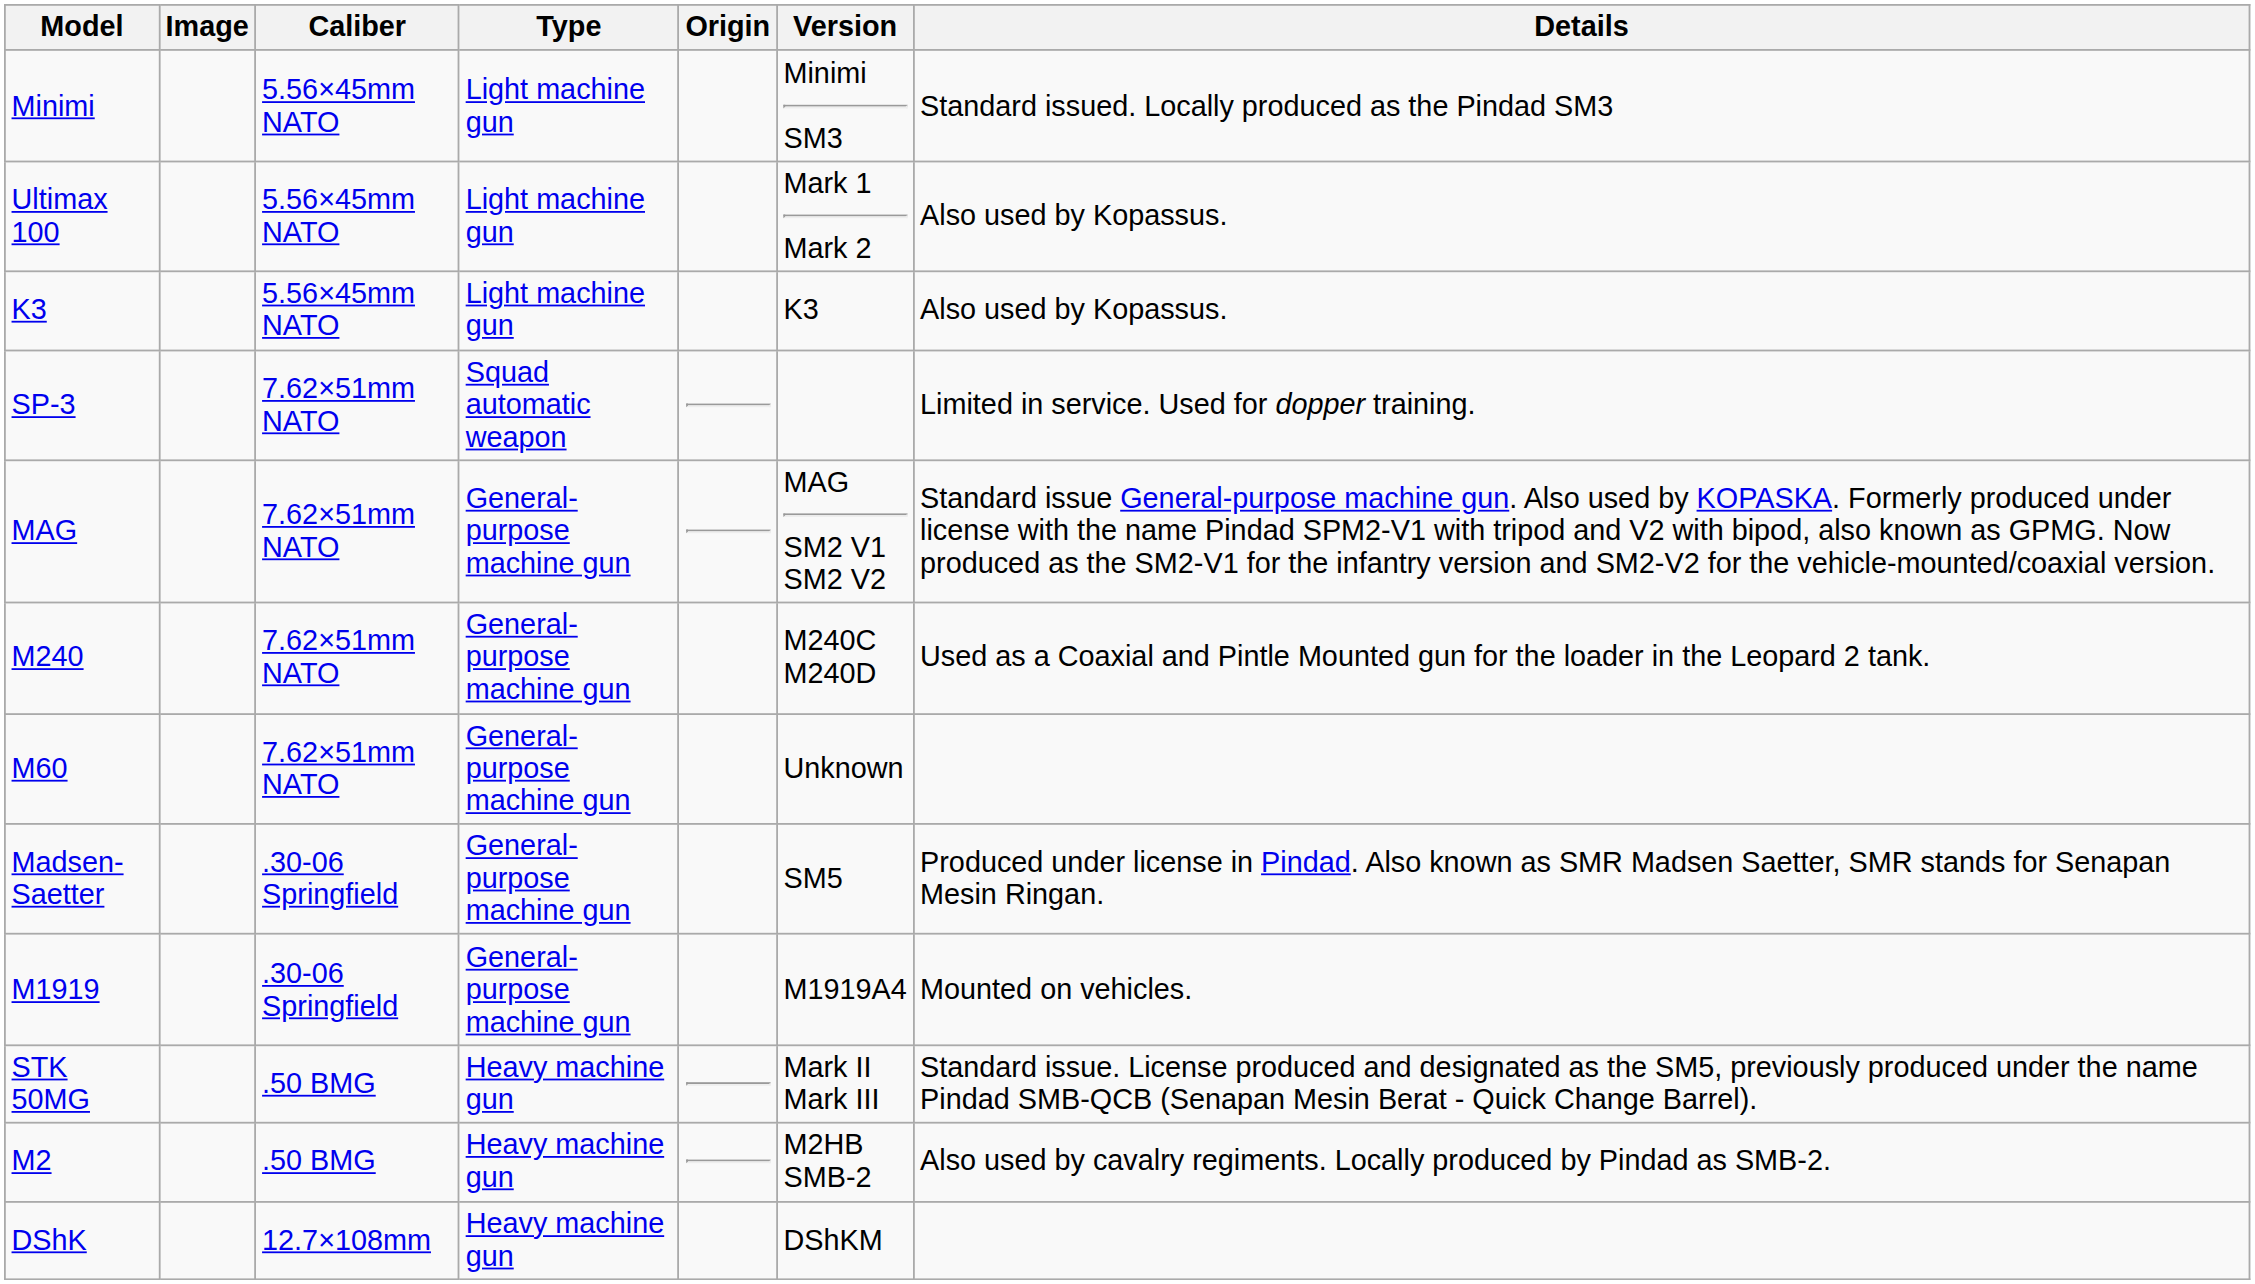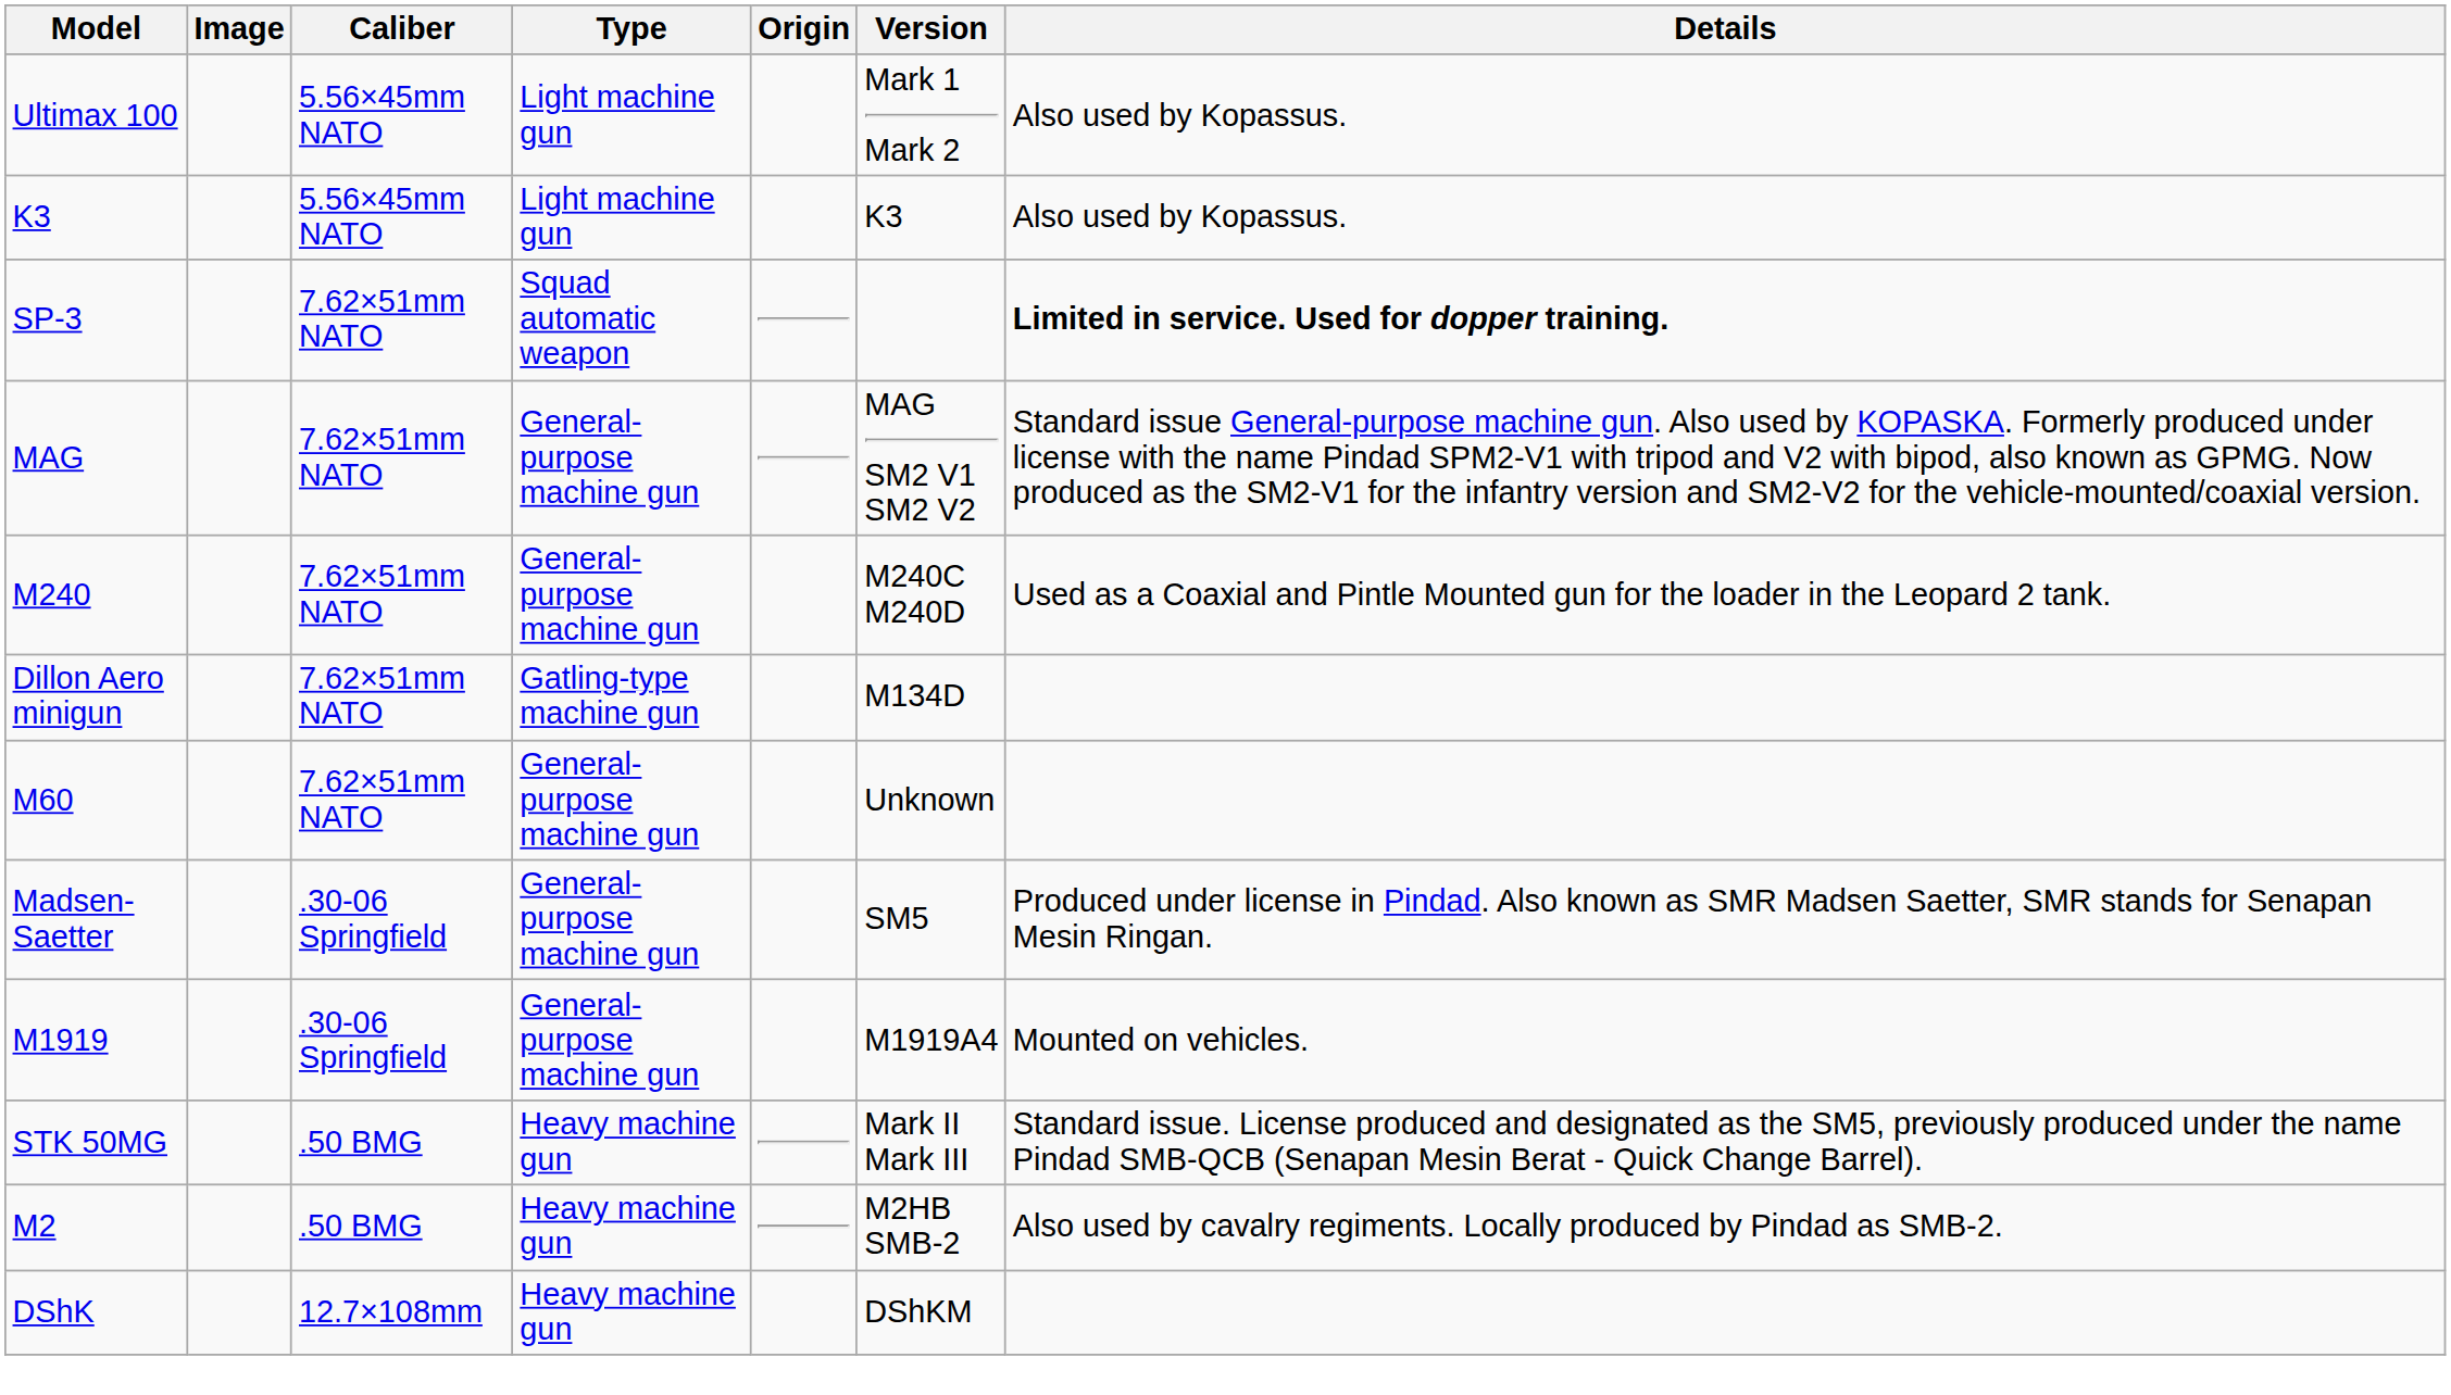 <table class="wikitable">
 <tr>
 <th>Model</th>
 <th>Image</th>
 <th>Caliber</th>
 <th>Type</th>
 <th>Origin</th>
 <th>Version</th>
 <th>Details</th>
-</tr>
-<tr>
-<td><a href='#'>Minimi</a></td>
-<td></td>
-<td><a href='#'>5.56×45mm NATO</a></td>
-<td><a href='#'>Light machine gun</a></td>
-<td><br></td>
-<td>Minimi<hr>SM3</td>
-<td>Standard issued. Locally produced as the Pindad SM3</td>
 </tr>
 <tr>
 <td><a href='#'>Ultimax 100</a></td>
 <td></td>
 <td><a href='#'>5.56×45mm NATO</a></td>
 <td><a href='#'>Light machine gun</a></td>
 <td></td>
 <td>Mark 1<hr>Mark 2</td>
 <td>Also used by Kopassus.</td>
 </tr>
 <tr>
 <td><a href='#'>K3</a></td>
 <td></td>
 <td><a href='#'>5.56×45mm NATO</a></td>
 <td><a href='#'>Light machine gun</a></td>
 <td></td>
 <td>K3</td>
 <td>Also used by Kopassus.</td>
 </tr>
 <tr>
 <td><a href='#'>SP-3</a></td>
 <td></td>
 <td><a href='#'>7.62×51mm NATO</a></td>
 <td><a href='#'>Squad automatic weapon</a></td>
 <td><hr></td>
 <td></td>
-<td>Limited in service. Used for <em>dopper</em> training.</td>
+<td><strong>Limited in service. Used for <em>dopper</em> training.</strong></td>
 </tr>
 <tr>
 <td><a href='#'>MAG</a></td>
 <td><br></td>
 <td><a href='#'>7.62×51mm NATO</a></td>
 <td><a href='#'>General-purpose machine gun</a></td>
 <td><hr></td>
 <td>MAG<hr>SM2 V1<br>SM2 V2</td>
 <td>Standard issue <a href='#'>General-purpose machine gun</a>. Also used by <a href='#'>KOPASKA</a>. Formerly produced under license with the name Pindad SPM2-V1 with tripod and V2 with bipod, also known as GPMG. Now produced as the SM2-V1 for the infantry version and SM2-V2 for the vehicle-mounted/coaxial version.</td>
 </tr>
 <tr>
 <td><a href='#'>M240</a></td>
 <td></td>
 <td><a href='#'>7.62×51mm NATO</a></td>
 <td><a href='#'>General-purpose machine gun</a></td>
 <td></td>
 <td>M240C<br>M240D</td>
 <td>Used as a Coaxial and Pintle Mounted gun for the loader in the Leopard 2 tank.</td>
+</tr>
+<tr>
+<td><a href='#'>Dillon Aero minigun</a></td>
+<td></td>
+<td><a href='#'>7.62×51mm NATO</a></td>
+<td><a href='#'>Gatling-type</a> <a href='#'>machine gun</a></td>
+<td></td>
+<td>M134D</td>
+<td></td>
 </tr>
 <tr>
 <td><a href='#'>M60</a></td>
 <td></td>
 <td><a href='#'>7.62×51mm NATO</a></td>
 <td><a href='#'>General-purpose machine gun</a></td>
 <td></td>
 <td>Unknown</td>
 <td></td>
 </tr>
 <tr>
 <td><a href='#'>Madsen-Saetter</a></td>
 <td></td>
 <td><a href='#'>.30-06 Springfield</a></td>
 <td><a href='#'>General-purpose machine gun</a></td>
 <td><br></td>
 <td>SM5</td>
 <td>Produced under license in <a href='#'>Pindad</a>. Also known as SMR Madsen Saetter, SMR stands for Senapan Mesin Ringan.</td>
 </tr>
 <tr>
 <td><a href='#'>M1919</a></td>
 <td></td>
 <td><a href='#'>.30-06 Springfield</a></td>
 <td><a href='#'>General-purpose machine gun</a></td>
 <td></td>
 <td>M1919A4</td>
 <td>Mounted on vehicles.</td>
 </tr>
 <tr>
 <td><a href='#'>STK 50MG</a></td>
 <td></td>
 <td><a href='#'>.50 BMG</a></td>
 <td><a href='#'>Heavy machine gun</a></td>
 <td><hr></td>
 <td>Mark II<br>Mark III</td>
 <td>Standard issue. License produced and designated as the SM5, previously produced under the name Pindad SMB-QCB (Senapan Mesin Berat - Quick Change Barrel).</td>
 </tr>
 <tr>
 <td><a href='#'>M2</a></td>
 <td></td>
 <td><a href='#'>.50 BMG</a></td>
 <td><a href='#'>Heavy machine gun</a></td>
 <td><hr></td>
 <td>M2HB<br>SMB-2</td>
 <td>Also used by cavalry regiments. Locally produced by Pindad as SMB-2.</td>
 </tr>
 <tr>
 <td><a href='#'>DShK</a></td>
 <td></td>
 <td><a href='#'>12.7×108mm</a></td>
 <td><a href='#'>Heavy machine gun</a></td>
 <td></td>
 <td>DShKM</td>
 <td></td>
 </tr>
 </table>
